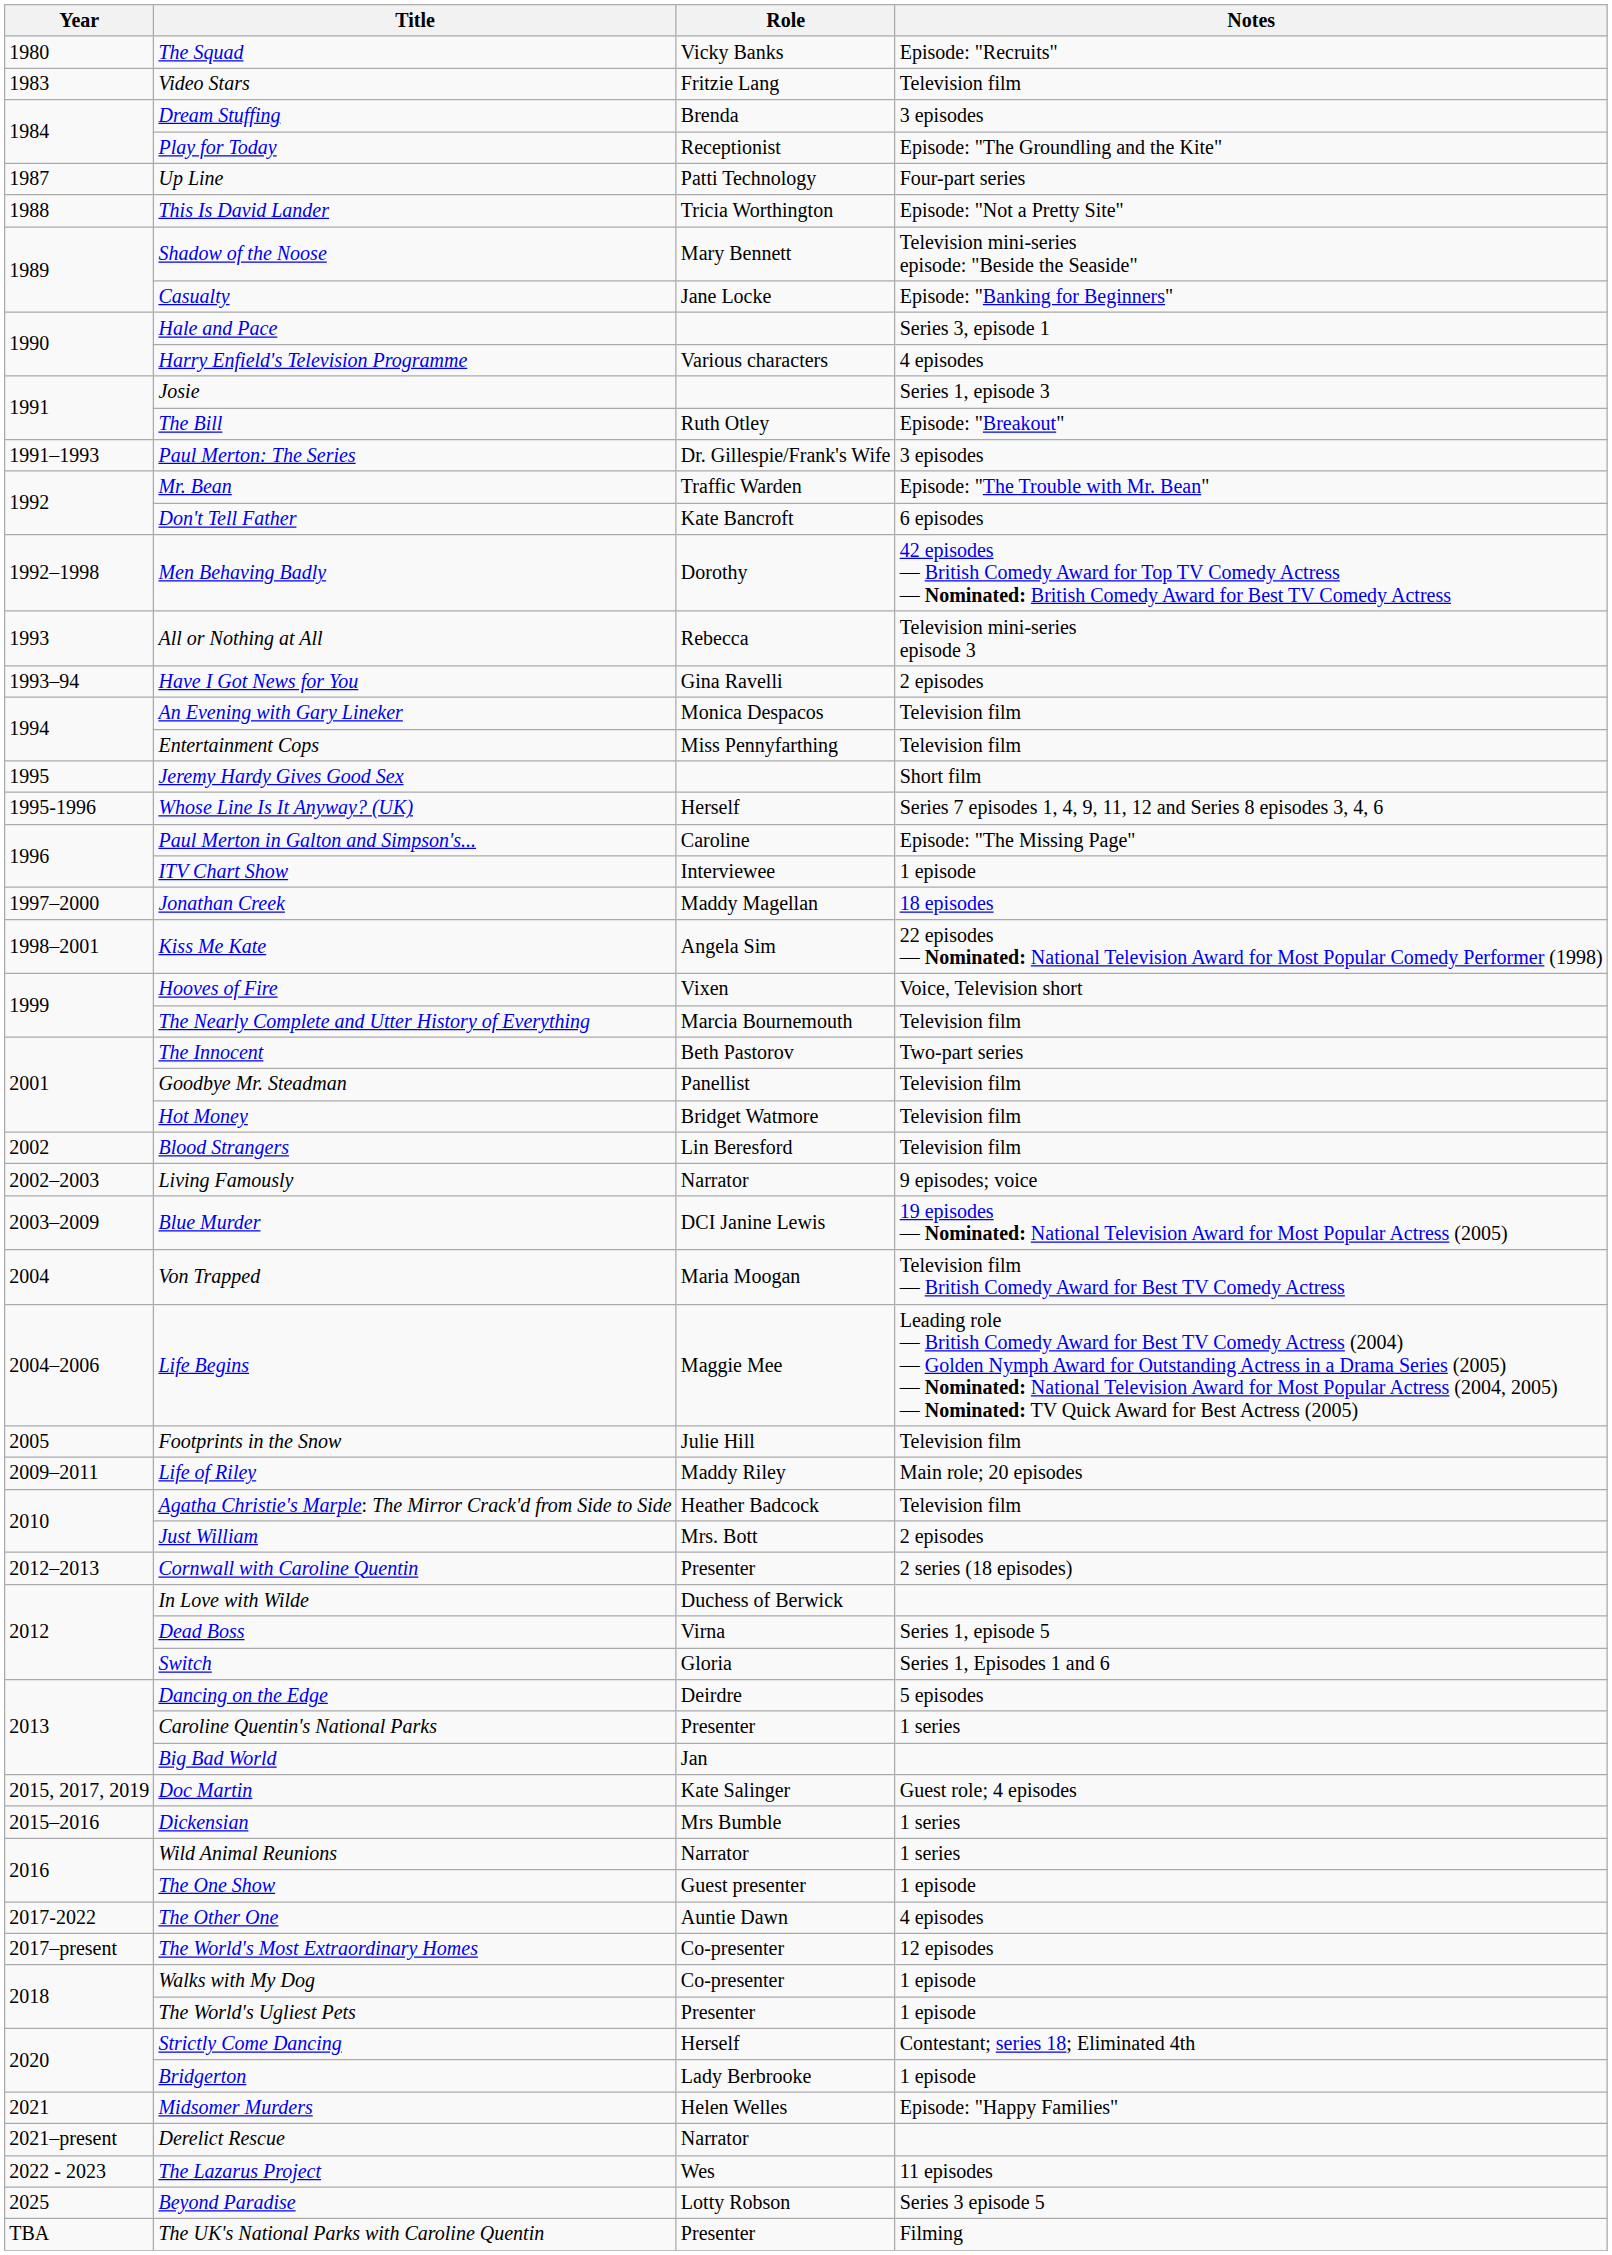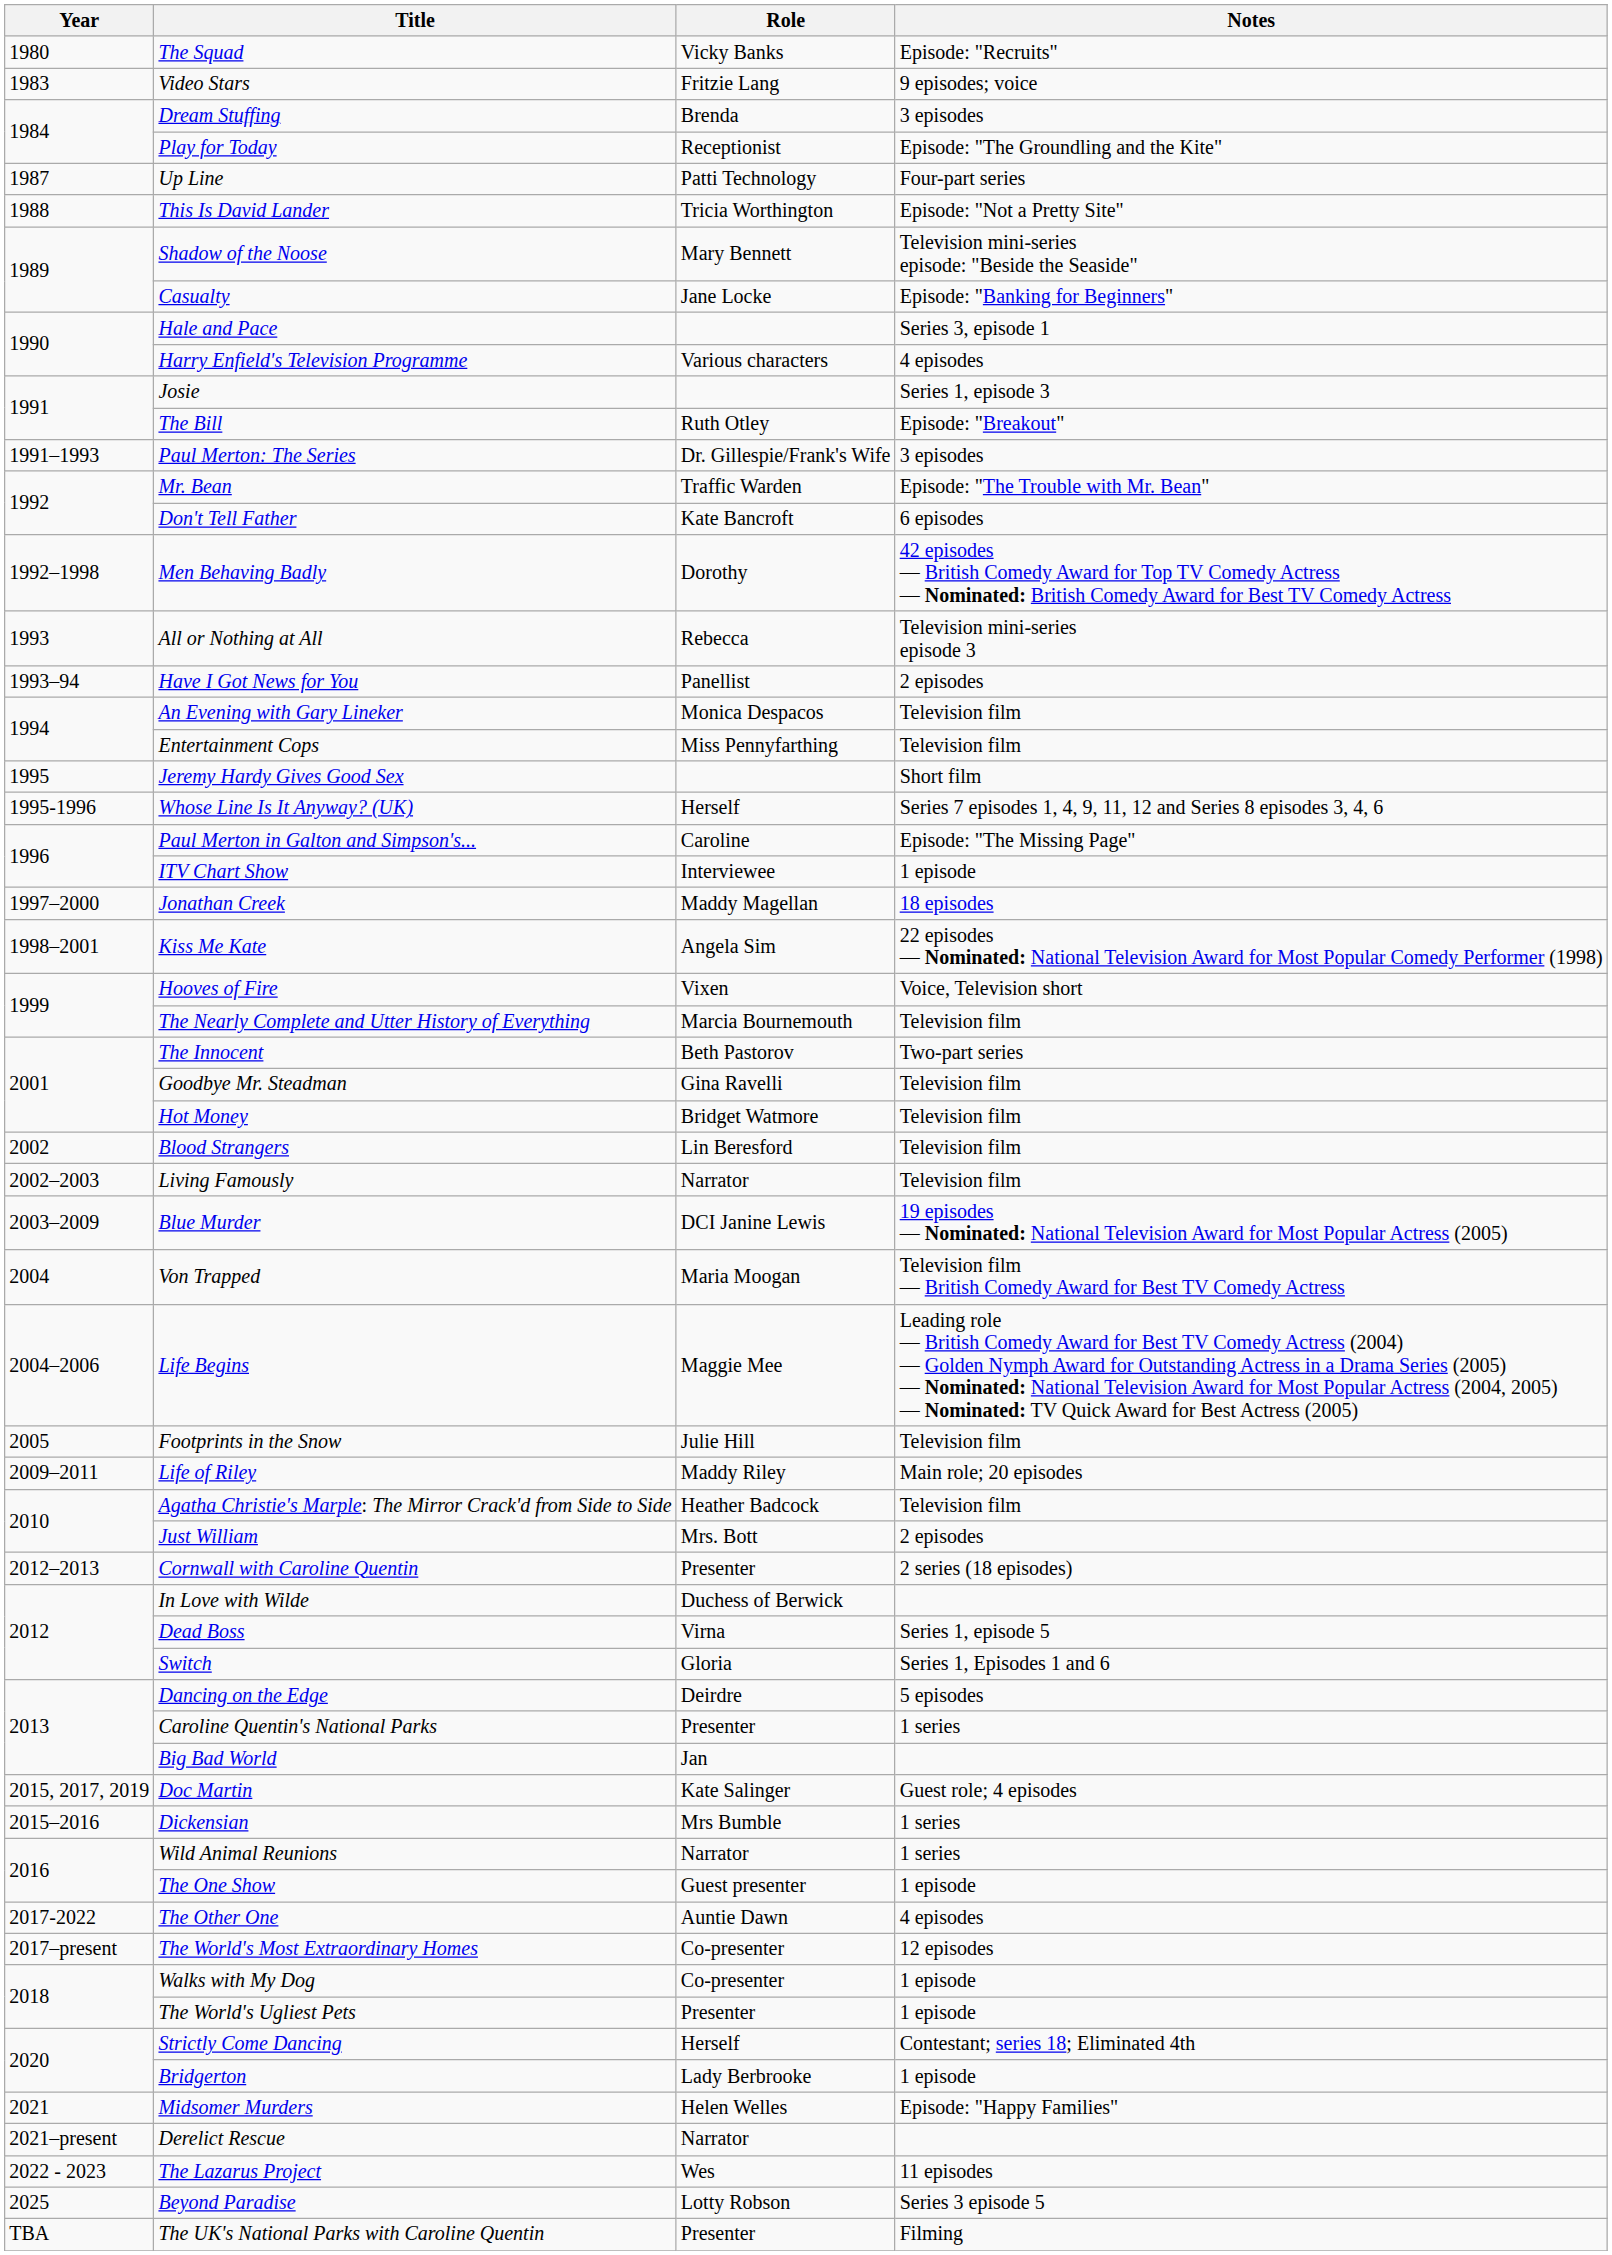 <table class="wikitable sortable">
 <tr>
 <th>Year</th>
 <th>Title</th>
 <th>Role</th>
 <th class="unsortable">Notes</th>
 </tr>
 <tr>
 <td>1980</td>
 <td><em><a href='#'>The Squad</a></em></td>
 <td>Vicky Banks</td>
 <td>Episode: "Recruits"</td>
 </tr>
 <tr>
 <td>1983</td>
 <td><em>Video Stars</em></td>
 <td>Fritzie Lang</td>
-<td>Television film</td>
+<td>9 episodes; voice</td>
 </tr>
 <tr>
 <td rowspan="2">1984</td>
 <td><em><a href='#'>Dream Stuffing</a></em></td>
 <td>Brenda</td>
 <td>3 episodes</td>
 </tr>
 <tr>
 <td><em><a href='#'>Play for Today</a></em></td>
 <td>Receptionist</td>
 <td>Episode: "The Groundling and the Kite"</td>
 </tr>
 <tr>
 <td>1987</td>
 <td><em>Up Line</em></td>
 <td>Patti Technology</td>
 <td>Four-part series</td>
 </tr>
 <tr>
 <td>1988</td>
 <td><em><a href='#'>This Is David Lander</a></em></td>
 <td>Tricia Worthington</td>
 <td>Episode: "Not a Pretty Site"</td>
 </tr>
 <tr>
 <td rowspan="2">1989</td>
 <td><em><a href='#'>Shadow of the Noose</a></em></td>
 <td>Mary Bennett</td>
 <td>Television mini-series <br> episode: "Beside the Seaside"</td>
 </tr>
 <tr>
 <td><em><a href='#'>Casualty</a></em></td>
 <td>Jane Locke</td>
 <td>Episode: "<a href='#'>Banking for Beginners</a>"</td>
 </tr>
 <tr>
 <td rowspan="2">1990</td>
 <td><em><a href='#'>Hale and Pace</a></em></td>
 <td></td>
 <td>Series 3, episode 1</td>
 </tr>
 <tr>
 <td><em><a href='#'>Harry Enfield's Television Programme</a></em></td>
 <td>Various characters</td>
 <td>4 episodes</td>
 </tr>
 <tr>
 <td rowspan="2">1991</td>
 <td><em>Josie</em></td>
 <td></td>
 <td>Series 1, episode 3</td>
 </tr>
 <tr>
 <td><em><a href='#'>The Bill</a></em></td>
 <td>Ruth Otley</td>
 <td>Episode: "<a href='#'>Breakout</a>"</td>
 </tr>
 <tr>
 <td>1991–1993</td>
 <td><em><a href='#'>Paul Merton: The Series</a></em></td>
 <td>Dr. Gillespie/Frank's Wife</td>
 <td>3 episodes</td>
 </tr>
 <tr>
 <td rowspan="2">1992</td>
 <td><em><a href='#'>Mr. Bean</a></em></td>
 <td>Traffic Warden</td>
 <td>Episode: "<a href='#'>The Trouble with Mr. Bean</a>"</td>
 </tr>
 <tr>
 <td><em><a href='#'>Don't Tell Father</a></em></td>
 <td>Kate Bancroft</td>
 <td>6 episodes</td>
 </tr>
 <tr>
 <td>1992–1998</td>
 <td><em><a href='#'>Men Behaving Badly</a></em></td>
 <td>Dorothy</td>
 <td><a href='#'>42 episodes</a> <br> — <a href='#'>British Comedy Award for Top TV Comedy Actress</a>  <br> — <strong>Nominated:</strong> <a href='#'>British Comedy Award for Best TV Comedy Actress</a></td>
 </tr>
 <tr>
 <td>1993</td>
 <td><em>All or Nothing at All</em></td>
 <td>Rebecca</td>
 <td>Television mini-series <br> episode 3</td>
 </tr>
 <tr>
 <td>1993–94</td>
 <td><em><a href='#'>Have I Got News for You</a></em></td>
-<td>Gina Ravelli</td>
+<td>Panellist</td>
 <td>2 episodes</td>
 </tr>
 <tr>
 <td rowspan="2">1994</td>
 <td><em><a href='#'>An Evening with Gary Lineker</a></em></td>
 <td>Monica Despacos</td>
 <td>Television film</td>
 </tr>
 <tr>
 <td><em>Entertainment Cops</em></td>
 <td>Miss Pennyfarthing</td>
 <td>Television film</td>
 </tr>
 <tr>
 <td>1995</td>
 <td><em><a href='#'>Jeremy Hardy Gives Good Sex</a></em></td>
 <td></td>
 <td>Short film</td>
 </tr>
 <tr>
 <td>1995-1996</td>
 <td><em><a href='#'>Whose Line Is It Anyway? (UK)</a></em></td>
 <td>Herself</td>
 <td>Series 7 episodes 1, 4, 9, 11, 12 and Series 8 episodes 3, 4, 6</td>
 </tr>
 <tr>
 <td rowspan="2">1996</td>
 <td><em><a href='#'>Paul Merton in Galton and Simpson's...</a></em></td>
 <td>Caroline</td>
 <td>Episode: "The Missing Page"</td>
 </tr>
 <tr>
 <td><em><a href='#'>ITV Chart Show</a></em></td>
 <td>Interviewee</td>
 <td>1 episode</td>
 </tr>
 <tr>
 <td>1997–2000</td>
 <td><em><a href='#'>Jonathan Creek</a></em></td>
 <td>Maddy Magellan</td>
 <td><a href='#'>18 episodes</a></td>
 </tr>
 <tr>
 <td>1998–2001</td>
 <td><em><a href='#'>Kiss Me Kate</a></em></td>
 <td>Angela Sim</td>
 <td>22 episodes <br> — <strong>Nominated:</strong> <a href='#'>National Television Award for Most Popular Comedy Performer</a> (1998)</td>
 </tr>
 <tr>
 <td rowspan="2">1999</td>
 <td><em><a href='#'>Hooves of Fire</a></em></td>
 <td>Vixen</td>
 <td>Voice, Television short</td>
 </tr>
 <tr>
 <td><em><a href='#'>The Nearly Complete and Utter History of Everything</a></em></td>
 <td>Marcia Bournemouth</td>
 <td>Television film</td>
 </tr>
 <tr>
 <td rowspan="3">2001</td>
 <td><em><a href='#'>The Innocent</a></em></td>
 <td>Beth Pastorov</td>
 <td>Two-part series</td>
 </tr>
 <tr>
 <td><em>Goodbye Mr. Steadman</em></td>
-<td>Panellist</td>
+<td>Gina Ravelli</td>
 <td>Television film</td>
 </tr>
 <tr>
 <td><em><a href='#'>Hot Money</a></em></td>
 <td>Bridget Watmore</td>
 <td>Television film</td>
 </tr>
 <tr>
 <td>2002</td>
 <td><em><a href='#'>Blood Strangers</a></em></td>
 <td>Lin Beresford</td>
 <td>Television film</td>
 </tr>
 <tr>
 <td>2002–2003</td>
 <td><em>Living Famously</em></td>
 <td>Narrator</td>
-<td>9 episodes; voice</td>
+<td>Television film</td>
 </tr>
 <tr>
 <td>2003–2009</td>
 <td><em><a href='#'>Blue Murder</a></em></td>
 <td>DCI Janine Lewis</td>
 <td><a href='#'>19 episodes</a> <br> — <strong>Nominated:</strong> <a href='#'>National Television Award for Most Popular Actress</a> (2005)</td>
 </tr>
 <tr>
 <td>2004</td>
 <td><em>Von Trapped</em></td>
 <td>Maria Moogan</td>
 <td>Television film <br> — <a href='#'>British Comedy Award for Best TV Comedy Actress</a></td>
 </tr>
 <tr>
 <td>2004–2006</td>
 <td><em><a href='#'>Life Begins</a></em></td>
 <td>Maggie Mee</td>
 <td>Leading role <br> — <a href='#'>British Comedy Award for Best TV Comedy Actress</a> (2004) <br> — <a href='#'>Golden Nymph Award for Outstanding Actress in a Drama Series</a> (2005) <br> — <strong>Nominated:</strong> <a href='#'>National Television Award for Most Popular Actress</a> (2004, 2005) <br> — <strong>Nominated:</strong> TV Quick Award for Best Actress (2005)</td>
 </tr>
 <tr>
 <td>2005</td>
 <td><em>Footprints in the Snow</em></td>
 <td>Julie Hill</td>
 <td>Television film</td>
 </tr>
 <tr>
 <td>2009–2011</td>
 <td><em><a href='#'>Life of Riley</a></em></td>
 <td>Maddy Riley</td>
 <td>Main role; 20 episodes</td>
 </tr>
 <tr>
 <td rowspan="2">2010</td>
 <td><em><a href='#'>Agatha Christie's Marple</a></em>: <em>The Mirror Crack'd from Side to Side</em></td>
 <td>Heather Badcock</td>
 <td>Television film</td>
 </tr>
 <tr>
 <td><em><a href='#'>Just William</a></em></td>
 <td>Mrs. Bott</td>
 <td>2 episodes</td>
 </tr>
 <tr>
 <td>2012–2013</td>
 <td><em><a href='#'>Cornwall with Caroline Quentin</a></em></td>
 <td>Presenter</td>
 <td>2 series (18 episodes)</td>
 </tr>
 <tr>
 <td rowspan="3">2012</td>
 <td><em>In Love with Wilde</em></td>
 <td>Duchess of Berwick</td>
 <td></td>
 </tr>
 <tr>
 <td><em><a href='#'>Dead Boss</a></em></td>
 <td>Virna</td>
 <td>Series 1, episode 5</td>
 </tr>
 <tr>
 <td><em><a href='#'>Switch</a></em></td>
 <td>Gloria</td>
 <td>Series 1, Episodes 1 and 6</td>
 </tr>
 <tr>
 <td rowspan="3">2013</td>
 <td><em><a href='#'>Dancing on the Edge</a></em></td>
 <td>Deirdre</td>
 <td>5 episodes</td>
 </tr>
 <tr>
 <td><em>Caroline Quentin's National Parks</em></td>
 <td>Presenter</td>
 <td>1 series</td>
 </tr>
 <tr>
 <td><em><a href='#'>Big Bad World</a></em></td>
 <td>Jan</td>
 <td></td>
 </tr>
 <tr>
 <td>2015, 2017, 2019</td>
 <td><em><a href='#'>Doc Martin</a></em></td>
 <td>Kate Salinger</td>
 <td>Guest role; 4 episodes</td>
 </tr>
 <tr>
 <td>2015–2016</td>
 <td><em><a href='#'>Dickensian</a></em></td>
 <td>Mrs Bumble</td>
 <td>1 series</td>
 </tr>
 <tr>
 <td rowspan="2">2016</td>
 <td><em>Wild Animal Reunions</em></td>
 <td>Narrator</td>
 <td>1 series</td>
 </tr>
 <tr>
 <td><em><a href='#'>The One Show</a></em></td>
 <td>Guest presenter</td>
 <td>1 episode</td>
 </tr>
 <tr>
 <td>2017-2022</td>
 <td><em><a href='#'>The Other One</a></em></td>
 <td>Auntie Dawn</td>
 <td>4 episodes</td>
 </tr>
 <tr>
 <td>2017–present</td>
 <td><em><a href='#'>The World's Most Extraordinary Homes</a></em></td>
 <td>Co-presenter</td>
 <td>12 episodes</td>
 </tr>
 <tr>
 <td rowspan="2">2018</td>
 <td><em>Walks with My Dog</em></td>
 <td>Co-presenter</td>
 <td>1 episode</td>
 </tr>
 <tr>
 <td><em>The World's Ugliest Pets</em></td>
 <td>Presenter</td>
 <td>1 episode</td>
 </tr>
 <tr>
 <td rowspan="2">2020</td>
 <td><em><a href='#'>Strictly Come Dancing</a></em></td>
 <td>Herself</td>
 <td>Contestant; <a href='#'>series 18</a>; Eliminated 4th</td>
 </tr>
 <tr>
 <td><em><a href='#'>Bridgerton</a></em></td>
 <td>Lady Berbrooke</td>
 <td>1 episode</td>
 </tr>
 <tr>
 <td>2021</td>
 <td><em><a href='#'>Midsomer Murders</a></em></td>
 <td>Helen Welles</td>
 <td>Episode: "Happy Families"</td>
 </tr>
 <tr>
 <td>2021–present</td>
 <td><em>Derelict Rescue</em></td>
 <td>Narrator</td>
 <td></td>
 </tr>
 <tr>
 <td>2022 - 2023</td>
 <td><em><a href='#'>The Lazarus Project</a></em></td>
 <td>Wes</td>
 <td>11 episodes</td>
 </tr>
 <tr>
 <td>2025</td>
 <td><em><a href='#'>Beyond Paradise</a></em></td>
 <td>Lotty Robson</td>
 <td>Series 3 episode 5</td>
 </tr>
 <tr>
 <td>TBA</td>
 <td><em>The UK's National Parks with Caroline Quentin</em></td>
 <td>Presenter</td>
 <td>Filming</td>
 </tr>
 </table>
